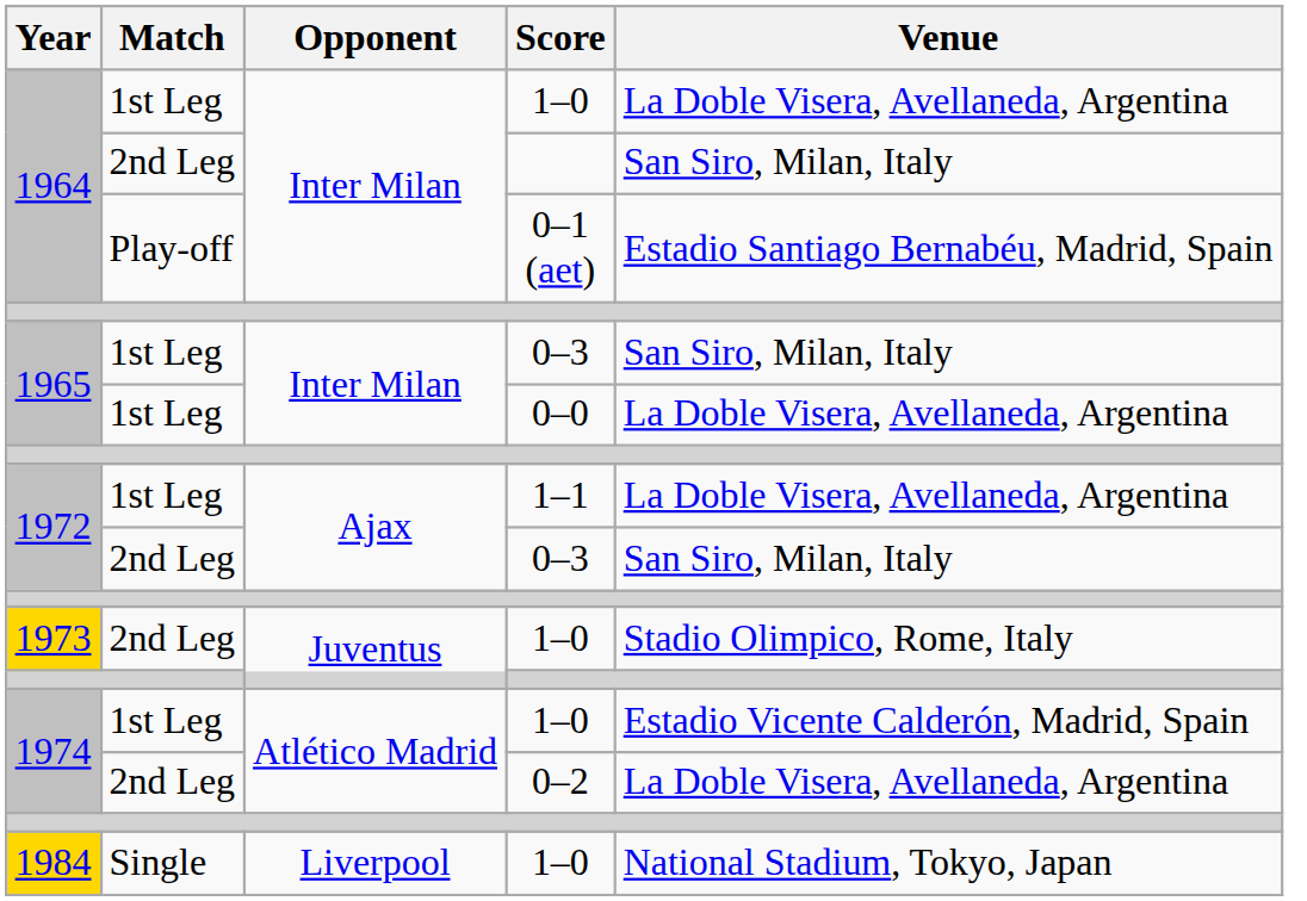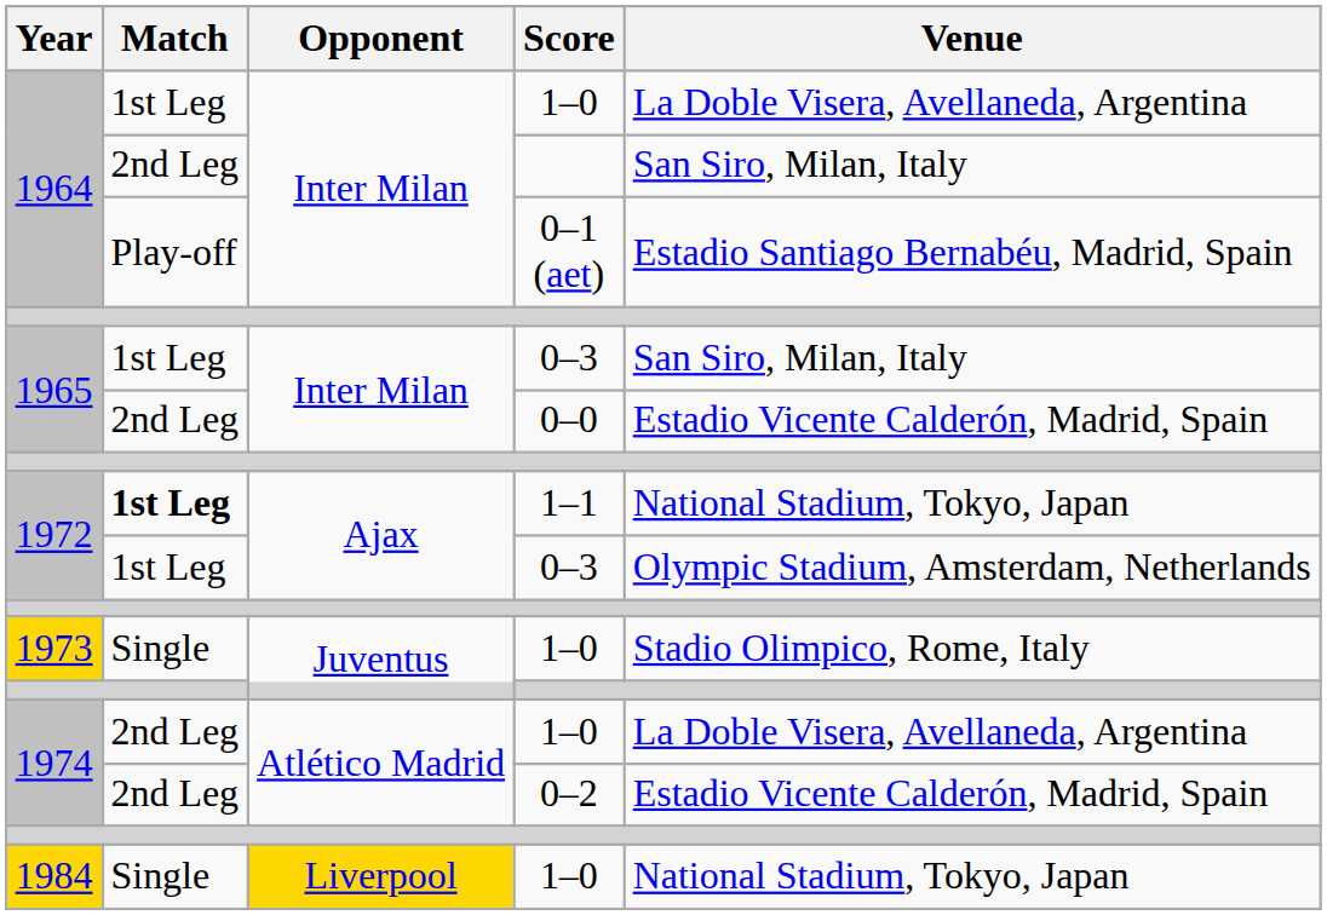 <table class="wikitable" style="font-size: 90%; text-align:left">
 <tr>
 <th>Year</th>
 <th>Match</th>
 <th>Opponent</th>
 <th>Score</th>
 <th>Venue</th>
 </tr>
 <tr>
 <td bgcolor=silver rowspan=3><a href='#'>1964</a></td>
 <td>1st Leg</td>
 <td rowspan=3 align=center> <a href='#'>Inter Milan</a></td>
 <td align=center>1–0</td>
 <td><a href='#'>La Doble Visera</a>, <a href='#'>Avellaneda</a>, Argentina</td>
 </tr>
 <tr>
 <td>2nd Leg</td>
 <td align=center></td>
 <td><a href='#'>San Siro</a>, Milan, Italy</td>
 </tr>
 <tr>
 <td>Play-off</td>
 <td align=center>0–1<br>(<a href='#'>aet</a>)</td>
 <td> <a href='#'>Estadio Santiago Bernabéu</a>, Madrid, Spain</td>
 </tr>
 <tr>
 <td style="background-color:lightgrey" colspan=6></td>
 </tr>
 <tr>
 <td bgcolor=silver rowspan=2><a href='#'>1965</a></td>
 <td>1st Leg</td>
 <td rowspan=2 align=center> <a href='#'>Inter Milan</a></td>
 <td align=center>0–3</td>
 <td><a href='#'>San Siro</a>, Milan, Italy</td>
 </tr>
 <tr>
-<td>1st Leg</td>
+<td>2nd Leg</td>
 <td align=center>0–0</td>
-<td><a href='#'>La Doble Visera</a>, <a href='#'>Avellaneda</a>, Argentina</td>
+<td><a href='#'>Estadio Vicente Calderón</a>, Madrid, Spain</td>
 </tr>
 <tr>
 <td style="background-color:lightgrey" colspan=6></td>
 </tr>
 <tr>
 <td bgcolor=silver rowspan=2><a href='#'>1972</a></td>
-<td>1st Leg</td>
+<td><strong>1st Leg</strong></td>
 <td rowspan=2 align=center> <a href='#'>Ajax</a></td>
 <td align=center>1–1</td>
-<td><a href='#'>La Doble Visera</a>, <a href='#'>Avellaneda</a>, Argentina</td>
+<td> <a href='#'>National Stadium</a>, Tokyo, Japan</td>
 </tr>
 <tr>
-<td>2nd Leg</td>
+<td>1st Leg</td>
 <td align=center>0–3</td>
-<td><a href='#'>San Siro</a>, Milan, Italy</td>
+<td><a href='#'>Olympic Stadium</a>, Amsterdam, Netherlands</td>
 </tr>
 <tr>
 <td style="background-color:lightgrey" colspan=6></td>
 </tr>
 <tr>
 <td bgcolor=gold rowspan=1><a href='#'>1973</a></td>
-<td>2nd Leg</td>
+<td>Single</td>
 <td rowspan=2 align=center> <a href='#'>Juventus</a></td>
 <td align=center>1–0</td>
 <td><a href='#'>Stadio Olimpico</a>, Rome, Italy</td>
 </tr>
 <tr>
 <td style="background-color:lightgrey" colspan=6></td>
 </tr>
 <tr>
 <td bgcolor=silver rowspan=2><a href='#'>1974</a></td>
-<td>1st Leg</td>
+<td>2nd Leg</td>
 <td rowspan=2 align=center> <a href='#'>Atlético Madrid</a></td>
 <td align=center>1–0</td>
-<td><a href='#'>Estadio Vicente Calderón</a>, Madrid, Spain</td>
+<td><a href='#'>La Doble Visera</a>, <a href='#'>Avellaneda</a>, Argentina</td>
 </tr>
 <tr>
 <td>2nd Leg</td>
 <td align=center>0–2</td>
-<td><a href='#'>La Doble Visera</a>, <a href='#'>Avellaneda</a>, Argentina</td>
+<td><a href='#'>Estadio Vicente Calderón</a>, Madrid, Spain</td>
 </tr>
 <tr>
 <td style="background-color:lightgrey" colspan=6></td>
 </tr>
 <tr>
 <td bgcolor=gold rowspan=2><a href='#'>1984</a></td>
 <td>Single</td>
-<td rowspan=1 align=center> <a href='#'>Liverpool</a></td>
+<td rowspan=1 align=center style="background: gold;"> <a href='#'>Liverpool</a></td>
 <td align=center>1–0</td>
 <td> <a href='#'>National Stadium</a>, Tokyo, Japan</td>
 </tr>
 </table>
